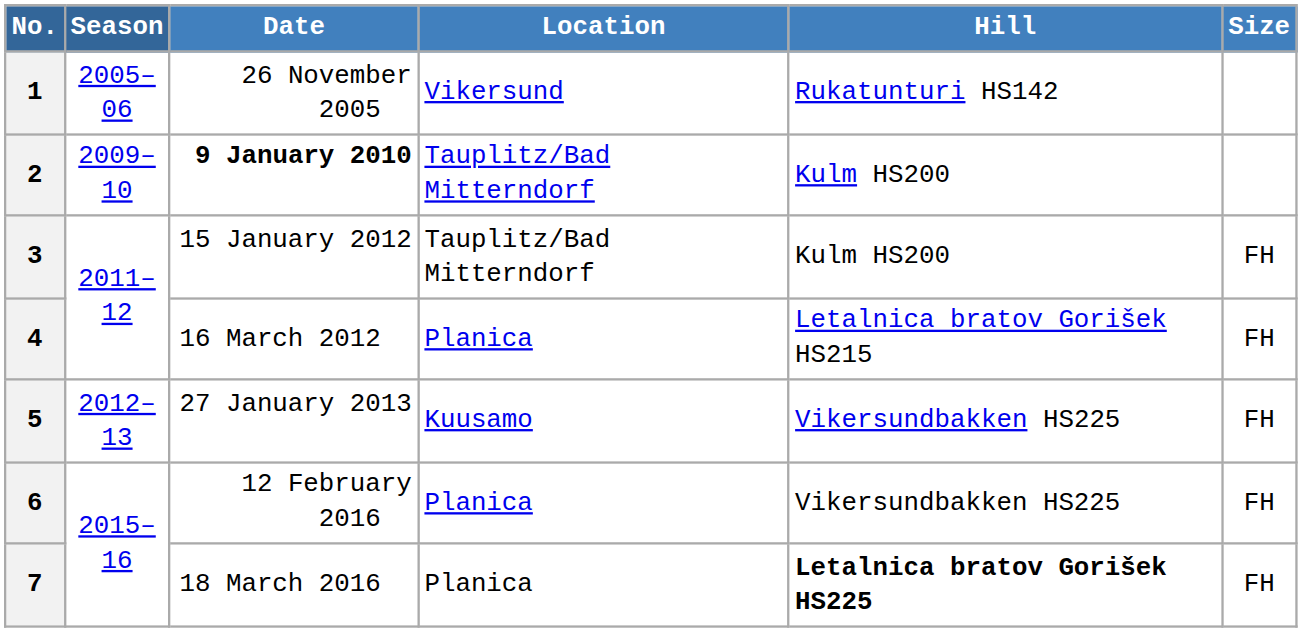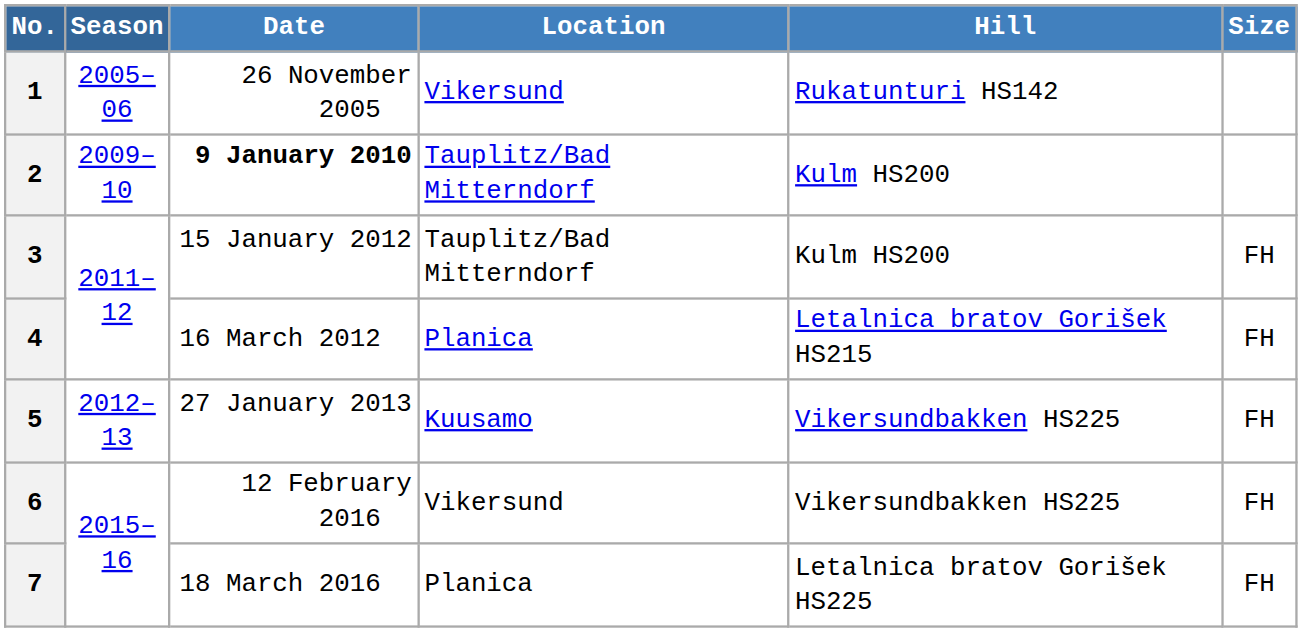 <table class="wikitable sortable" style="font-size:86%; line-height:15px; text-align:left; border:grey solid 1px; border-collapse:collapse; background:#ffffff;">
 <tr style="background:#efefef;">
 <th style="background-color:#369; color:white; width:10px;">No.</th>
 <th style="background-color:#369; color:white;  width:30px;">Season</th>
 <th style="background-color:#4180be; color:white; width:102px;">Date</th>
 <th style="background-color:#4180be; color:white; width:155px;">Location</th>
 <th style="background-color:#4180be; color:white; width:182px;">Hill</th>
 <th style="background-color:#4180be; color:white; width:25px;">Size</th>
 </tr>
 <tr>
 <th scope=row style="text-align:center;">1</th>
 <td align=center><a href='#'>2005–06</a></td>
 <td align=right>26 November 2005  </td>
 <td> <a href='#'>Vikersund</a></td>
 <td><a href='#'>Rukatunturi</a> HS142</td>
 <td align=center></td>
 </tr>
 <tr>
 <th scope=row style="text-align:center;">2</th>
 <td align=center><a href='#'>2009–10</a></td>
 <td align=right><strong>9 January 2010  </strong></td>
 <td> <a href='#'>Tauplitz/Bad Mitterndorf</a></td>
 <td><a href='#'>Kulm</a> HS200</td>
 <td align=center></td>
 </tr>
 <tr>
 <th scope=row style="text-align:center;">3</th>
 <td align=center rowspan=2><a href='#'>2011–12</a></td>
 <td align=right>15 January 2012  </td>
 <td> Tauplitz/Bad Mitterndorf</td>
 <td>Kulm HS200</td>
 <td align=center>FH</td>
 </tr>
 <tr>
 <th scope=row style="text-align:center;">4</th>
 <td align=right>16 March 2012  </td>
 <td> <a href='#'>Planica</a></td>
 <td><a href='#'>Letalnica bratov Gorišek</a> HS215</td>
 <td align=center>FH</td>
 </tr>
 <tr>
 <th scope=row style="text-align:center;">5</th>
 <td align=center><a href='#'>2012–13</a></td>
 <td align=right>27 January 2013  </td>
 <td> <a href='#'>Kuusamo</a></td>
 <td><a href='#'>Vikersundbakken</a> HS225</td>
 <td align=center>FH</td>
 </tr>
 <tr>
 <th scope=row style="text-align:center;">6</th>
 <td align=center rowspan=2><a href='#'>2015–16</a></td>
 <td align=right>12 February 2016  </td>
-<td> <a href='#'>Planica</a></td>
+<td> Vikersund</td>
 <td>Vikersundbakken HS225</td>
 <td align=center>FH</td>
 </tr>
 <tr>
 <th scope=row style="text-align:center;">7</th>
 <td align=right>18 March 2016  </td>
 <td> Planica</td>
-<td><strong>Letalnica bratov Gorišek HS225</strong></td>
+<td>Letalnica bratov Gorišek HS225</td>
 <td align=center>FH</td>
 </tr>
 </table>
